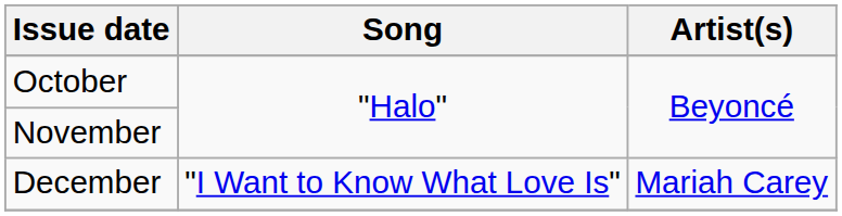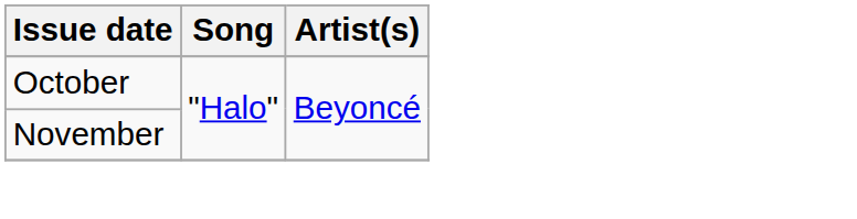 <table class=wikitable>
 <tr>
 <th>Issue date</th>
 <th>Song</th>
 <th>Artist(s)</th>
 </tr>
 <tr>
 </tr>
 <tr>
 <td>October</td>
 <td rowspan=2 align=center>"<a href='#'>Halo</a>"</td>
 <td rowspan=2 align=center><a href='#'>Beyoncé</a></td>
 </tr>
 <tr>
 <td>November</td>
 </tr>
 <tr>
-<td>December</td>
-<td align=center>"<a href='#'>I Want to Know What Love Is</a>"</td>
-<td align=center><a href='#'>Mariah Carey</a></td>
-</tr>
-<tr>
 </tr>
 </table>
